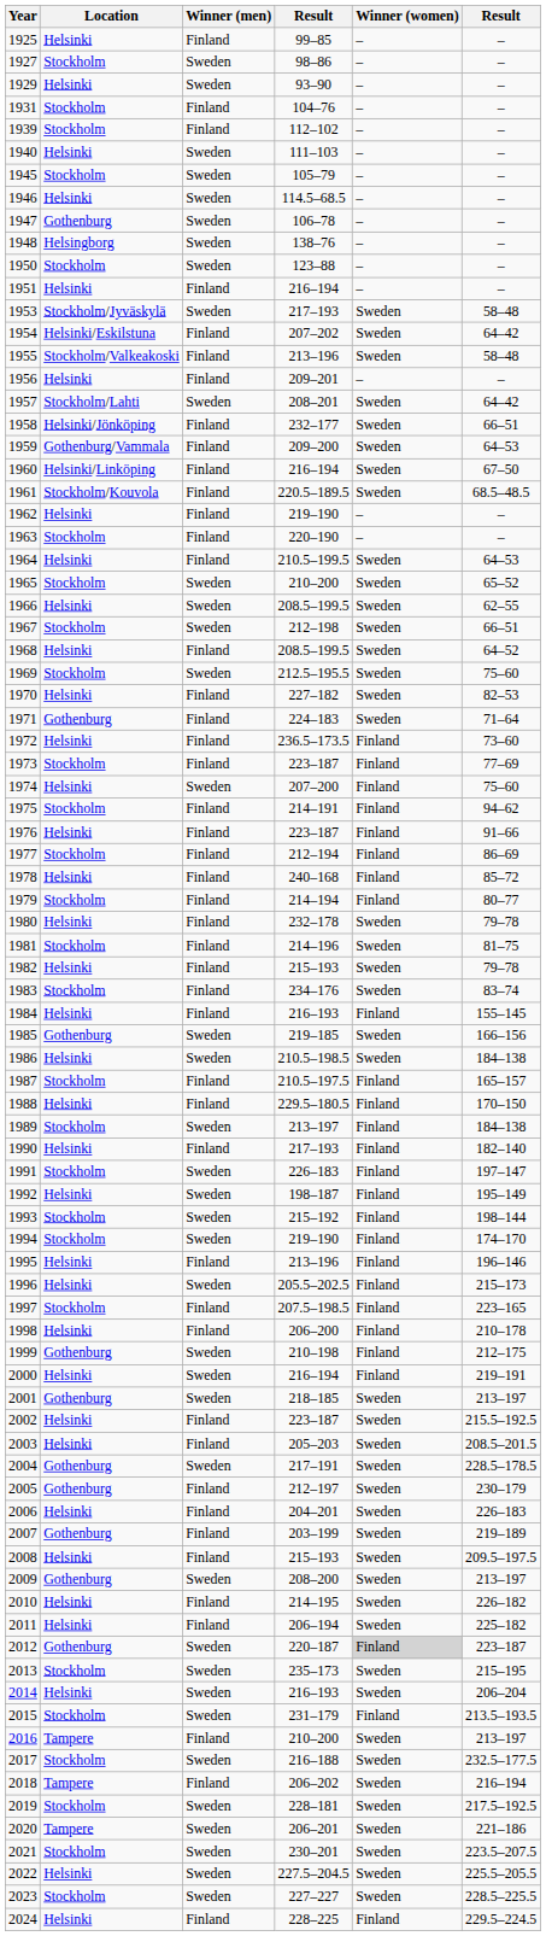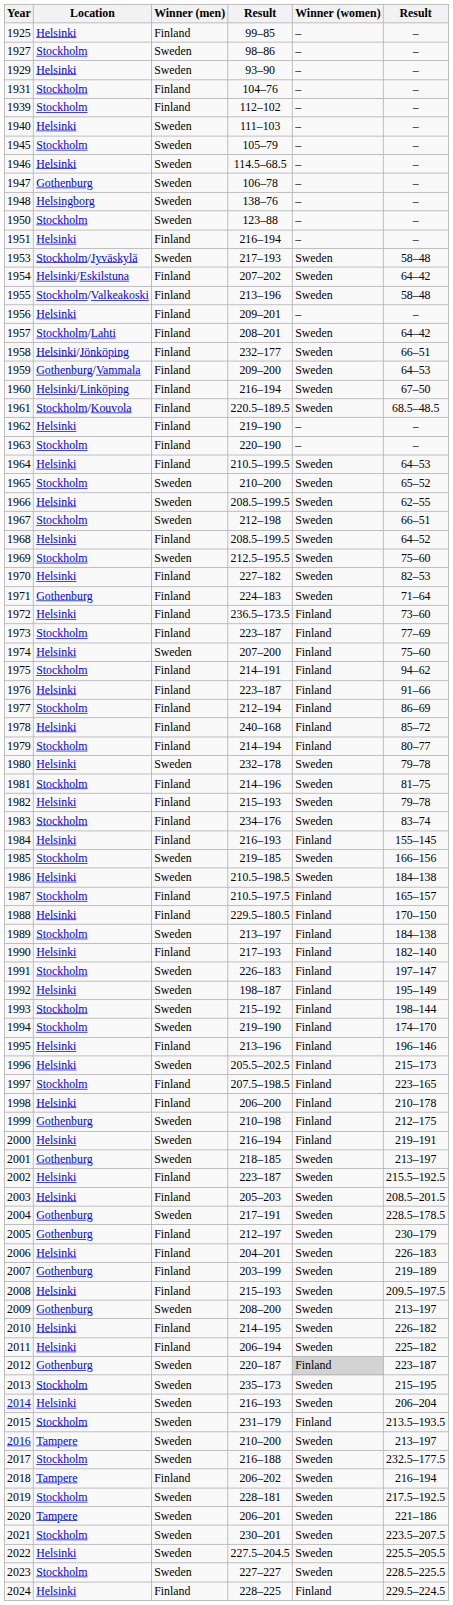 <table class=wikitable>
 <tr style="vertical-align: top;">
 <th>Year</th>
 <th>Location</th>
 <th>Winner (men)</th>
 <th>Result</th>
 <th>Winner (women)</th>
 <th>Result</th>
 </tr>
 <tr style="vertical-align: top;">
 <td align=center>1925</td>
 <td><a href='#'>Helsinki</a></td>
 <td> Finland</td>
 <td align=center>99–85</td>
 <td>–</td>
 <td align=center>–</td>
 </tr>
 <tr style="vertical-align: top;">
 <td align=center>1927</td>
 <td><a href='#'>Stockholm</a></td>
 <td> Sweden</td>
 <td align=center>98–86</td>
 <td>–</td>
 <td align=center>–</td>
 </tr>
 <tr style="vertical-align: top;">
 <td align=center>1929</td>
 <td><a href='#'>Helsinki</a></td>
 <td> Sweden</td>
 <td align=center>93–90</td>
 <td>–</td>
 <td align=center>–</td>
 </tr>
 <tr style="vertical-align: top;">
 <td align=center>1931</td>
 <td><a href='#'>Stockholm</a></td>
 <td> Finland</td>
 <td align=center>104–76</td>
 <td>–</td>
 <td align=center>–</td>
 </tr>
 <tr style="vertical-align: top;">
 <td align=center>1939</td>
 <td><a href='#'>Stockholm</a></td>
 <td> Finland</td>
 <td align=center>112–102</td>
 <td>–</td>
 <td align=center>–</td>
 </tr>
 <tr style="vertical-align: top;">
 <td align=center>1940</td>
 <td><a href='#'>Helsinki</a></td>
 <td> Sweden</td>
 <td align=center>111–103</td>
 <td>–</td>
 <td align=center>–</td>
 </tr>
 <tr style="vertical-align: top;">
 <td align=center>1945</td>
 <td><a href='#'>Stockholm</a></td>
 <td> Sweden</td>
 <td align=center>105–79</td>
 <td>–</td>
 <td align=center>–</td>
 </tr>
 <tr style="vertical-align: top;">
 <td align=center>1946</td>
 <td><a href='#'>Helsinki</a></td>
 <td> Sweden</td>
 <td align=center>114.5–68.5</td>
 <td>–</td>
 <td align=center>–</td>
 </tr>
 <tr style="vertical-align: top;">
 <td align=center>1947</td>
 <td><a href='#'>Gothenburg</a></td>
 <td> Sweden</td>
 <td align=center>106–78</td>
 <td>–</td>
 <td align=center>–</td>
 </tr>
 <tr style="vertical-align: top;">
 <td align=center>1948</td>
 <td><a href='#'>Helsingborg</a></td>
 <td> Sweden</td>
 <td align=center>138–76</td>
 <td>–</td>
 <td align=center>–</td>
 </tr>
 <tr style="vertical-align: top;">
 <td align=center>1950</td>
 <td><a href='#'>Stockholm</a></td>
 <td> Sweden</td>
 <td align=center>123–88</td>
 <td>–</td>
 <td align=center>–</td>
 </tr>
 <tr style="vertical-align: top;">
 <td align=center>1951</td>
 <td><a href='#'>Helsinki</a></td>
 <td> Finland</td>
 <td align=center>216–194</td>
 <td>–</td>
 <td align=center>–</td>
 </tr>
 <tr style="vertical-align: top;">
 <td align=center>1953</td>
 <td><a href='#'>Stockholm</a>/<a href='#'>Jyväskylä</a></td>
 <td> Sweden</td>
 <td align=center>217–193</td>
 <td> Sweden</td>
 <td align=center>58–48</td>
 </tr>
 <tr style="vertical-align: top;">
 <td align=center>1954</td>
 <td><a href='#'>Helsinki</a>/<a href='#'>Eskilstuna</a></td>
 <td> Finland</td>
 <td align=center>207–202</td>
 <td> Sweden</td>
 <td align=center>64–42</td>
 </tr>
 <tr style="vertical-align: top;">
 <td align=center>1955</td>
 <td><a href='#'>Stockholm</a>/<a href='#'>Valkeakoski</a></td>
 <td> Finland</td>
 <td align=center>213–196</td>
 <td> Sweden</td>
 <td align=center>58–48</td>
 </tr>
 <tr style="vertical-align: top;">
 <td align=center>1956</td>
 <td><a href='#'>Helsinki</a></td>
 <td> Finland</td>
 <td align=center>209–201</td>
 <td>–</td>
 <td align=center>–</td>
 </tr>
 <tr style="vertical-align: top;">
 <td align=center>1957</td>
 <td><a href='#'>Stockholm</a>/<a href='#'>Lahti</a></td>
-<td> Sweden</td>
+<td> Finland</td>
 <td align=center>208–201</td>
 <td> Sweden</td>
 <td align=center>64–42</td>
 </tr>
 <tr style="vertical-align: top;">
 <td align=center>1958</td>
 <td><a href='#'>Helsinki</a>/<a href='#'>Jönköping</a></td>
 <td> Finland</td>
 <td align=center>232–177</td>
 <td> Sweden</td>
 <td align=center>66–51</td>
 </tr>
 <tr style="vertical-align: top;">
 <td align=center>1959</td>
 <td><a href='#'>Gothenburg</a>/<a href='#'>Vammala</a></td>
 <td> Finland</td>
 <td align=center>209–200</td>
 <td> Sweden</td>
 <td align=center>64–53</td>
 </tr>
 <tr style="vertical-align: top;">
 <td align=center>1960</td>
 <td><a href='#'>Helsinki</a>/<a href='#'>Linköping</a></td>
 <td> Finland</td>
 <td align=center>216–194</td>
 <td> Sweden</td>
 <td align=center>67–50</td>
 </tr>
 <tr style="vertical-align: top;">
 <td align=center>1961</td>
 <td><a href='#'>Stockholm</a>/<a href='#'>Kouvola</a></td>
 <td> Finland</td>
 <td align=center>220.5–189.5</td>
 <td> Sweden</td>
 <td align=center>68.5–48.5</td>
 </tr>
 <tr style="vertical-align: top;">
 <td align=center>1962</td>
 <td><a href='#'>Helsinki</a></td>
 <td> Finland</td>
 <td align=center>219–190</td>
 <td>–</td>
 <td align=center>–</td>
 </tr>
 <tr style="vertical-align: top;">
 <td align=center>1963</td>
 <td><a href='#'>Stockholm</a></td>
 <td> Finland</td>
 <td align=center>220–190</td>
 <td>–</td>
 <td align=center>–</td>
 </tr>
 <tr style="vertical-align: top;">
 <td align=center>1964</td>
 <td><a href='#'>Helsinki</a></td>
 <td> Finland</td>
 <td align=center>210.5–199.5</td>
 <td> Sweden</td>
 <td align=center>64–53</td>
 </tr>
 <tr style="vertical-align: top;">
 <td align=center>1965</td>
 <td><a href='#'>Stockholm</a></td>
 <td> Sweden</td>
 <td align=center>210–200</td>
 <td> Sweden</td>
 <td align=center>65–52</td>
 </tr>
 <tr style="vertical-align: top;">
 <td align=center>1966</td>
 <td><a href='#'>Helsinki</a></td>
 <td> Sweden</td>
 <td align=center>208.5–199.5</td>
 <td> Sweden</td>
 <td align=center>62–55</td>
 </tr>
 <tr style="vertical-align: top;">
 <td align=center>1967</td>
 <td><a href='#'>Stockholm</a></td>
 <td> Sweden</td>
 <td align=center>212–198</td>
 <td> Sweden</td>
 <td align=center>66–51</td>
 </tr>
 <tr style="vertical-align: top;">
 <td align=center>1968</td>
 <td><a href='#'>Helsinki</a></td>
 <td> Finland</td>
 <td align=center>208.5–199.5</td>
 <td> Sweden</td>
 <td align=center>64–52</td>
 </tr>
 <tr style="vertical-align: top;">
 <td align=center>1969</td>
 <td><a href='#'>Stockholm</a></td>
 <td> Sweden</td>
 <td align=center>212.5–195.5</td>
 <td> Sweden</td>
 <td align=center>75–60</td>
 </tr>
 <tr style="vertical-align: top;">
 <td align=center>1970</td>
 <td><a href='#'>Helsinki</a></td>
 <td> Finland</td>
 <td align=center>227–182</td>
 <td> Sweden</td>
 <td align=center>82–53</td>
 </tr>
 <tr style="vertical-align: top;">
 <td align=center>1971</td>
 <td><a href='#'>Gothenburg</a></td>
 <td> Finland</td>
 <td align=center>224–183</td>
 <td> Sweden</td>
 <td align=center>71–64</td>
 </tr>
 <tr style="vertical-align: top;">
 <td align=center>1972</td>
 <td><a href='#'>Helsinki</a></td>
 <td> Finland</td>
 <td align=center>236.5–173.5</td>
 <td> Finland</td>
 <td align=center>73–60</td>
 </tr>
 <tr style="vertical-align: top;">
 <td align=center>1973</td>
 <td><a href='#'>Stockholm</a></td>
 <td> Finland</td>
 <td align=center>223–187</td>
 <td> Finland</td>
 <td align=center>77–69</td>
 </tr>
 <tr style="vertical-align: top;">
 <td align=center>1974</td>
 <td><a href='#'>Helsinki</a></td>
 <td> Sweden</td>
 <td align=center>207–200</td>
 <td> Finland</td>
 <td align=center>75–60</td>
 </tr>
 <tr style="vertical-align: top;">
 <td align=center>1975</td>
 <td><a href='#'>Stockholm</a></td>
 <td> Finland</td>
 <td align=center>214–191</td>
 <td> Finland</td>
 <td align=center>94–62</td>
 </tr>
 <tr style="vertical-align: top;">
 <td align=center>1976</td>
 <td><a href='#'>Helsinki</a></td>
 <td> Finland</td>
 <td align=center>223–187</td>
 <td> Finland</td>
 <td align=center>91–66</td>
 </tr>
 <tr style="vertical-align: top;">
 <td align=center>1977</td>
 <td><a href='#'>Stockholm</a></td>
 <td> Finland</td>
 <td align=center>212–194</td>
 <td> Finland</td>
 <td align=center>86–69</td>
 </tr>
 <tr style="vertical-align: top;">
 <td align=center>1978</td>
 <td><a href='#'>Helsinki</a></td>
 <td> Finland</td>
 <td align=center>240–168</td>
 <td> Finland</td>
 <td align=center>85–72</td>
 </tr>
 <tr style="vertical-align: top;">
 <td align=center>1979</td>
 <td><a href='#'>Stockholm</a></td>
 <td> Finland</td>
 <td align=center>214–194</td>
 <td> Finland</td>
 <td align=center>80–77</td>
 </tr>
 <tr style="vertical-align: top;">
 <td align=center>1980</td>
 <td><a href='#'>Helsinki</a></td>
-<td> Finland</td>
+<td> Sweden</td>
 <td align=center>232–178</td>
 <td> Sweden</td>
 <td align=center>79–78</td>
 </tr>
 <tr style="vertical-align: top;">
 <td align=center>1981</td>
 <td><a href='#'>Stockholm</a></td>
 <td> Finland</td>
 <td align=center>214–196</td>
 <td> Sweden</td>
 <td align=center>81–75</td>
 </tr>
 <tr style="vertical-align: top;">
 <td align=center>1982</td>
 <td><a href='#'>Helsinki</a></td>
 <td> Finland</td>
 <td align=center>215–193</td>
 <td> Sweden</td>
 <td align=center>79–78</td>
 </tr>
 <tr style="vertical-align: top;">
 <td align=center>1983</td>
 <td><a href='#'>Stockholm</a></td>
 <td> Finland</td>
 <td align=center>234–176</td>
 <td> Sweden</td>
 <td align=center>83–74</td>
 </tr>
 <tr style="vertical-align: top;">
 <td align=center>1984</td>
 <td><a href='#'>Helsinki</a></td>
 <td> Finland</td>
 <td align=center>216–193</td>
 <td> Finland</td>
 <td align=center>155–145</td>
 </tr>
 <tr style="vertical-align: top;">
 <td align=center>1985</td>
-<td><a href='#'>Gothenburg</a></td>
+<td><a href='#'>Stockholm</a></td>
 <td> Sweden</td>
 <td align=center>219–185</td>
 <td> Sweden</td>
 <td align=center>166–156</td>
 </tr>
 <tr style="vertical-align: top;">
 <td align=center>1986</td>
 <td><a href='#'>Helsinki</a></td>
 <td> Sweden</td>
 <td align=center>210.5–198.5</td>
 <td> Sweden</td>
 <td align=center>184–138</td>
 </tr>
 <tr style="vertical-align: top;">
 <td align=center>1987</td>
 <td><a href='#'>Stockholm</a></td>
 <td> Finland</td>
 <td align=center>210.5–197.5</td>
 <td> Finland</td>
 <td align=center>165–157</td>
 </tr>
 <tr style="vertical-align: top;">
 <td align=center>1988</td>
 <td><a href='#'>Helsinki</a></td>
 <td> Finland</td>
 <td align=center>229.5–180.5</td>
 <td> Finland</td>
 <td align=center>170–150</td>
 </tr>
 <tr style="vertical-align: top;">
 <td align=center>1989</td>
 <td><a href='#'>Stockholm</a></td>
 <td> Sweden</td>
 <td align=center>213–197</td>
 <td> Finland</td>
 <td align=center>184–138</td>
 </tr>
 <tr style="vertical-align: top;">
 <td align=center>1990</td>
 <td><a href='#'>Helsinki</a></td>
 <td> Finland</td>
 <td align=center>217–193</td>
 <td> Finland</td>
 <td align=center>182–140</td>
 </tr>
 <tr style="vertical-align: top;">
 <td align=center>1991</td>
 <td><a href='#'>Stockholm</a></td>
 <td> Sweden</td>
 <td align=center>226–183</td>
 <td> Finland</td>
 <td align=center>197–147</td>
 </tr>
 <tr style="vertical-align: top;">
 <td align=center>1992</td>
 <td><a href='#'>Helsinki</a></td>
 <td> Sweden</td>
 <td align=center>198–187</td>
 <td> Finland</td>
 <td align=center>195–149</td>
 </tr>
 <tr style="vertical-align: top;">
 <td align=center>1993</td>
 <td><a href='#'>Stockholm</a></td>
 <td> Sweden</td>
 <td align=center>215–192</td>
 <td> Finland</td>
 <td align=center>198–144</td>
 </tr>
 <tr style="vertical-align: top;">
 <td align=center>1994</td>
 <td><a href='#'>Stockholm</a></td>
 <td> Sweden</td>
 <td align=center>219–190</td>
 <td> Finland</td>
 <td align=center>174–170</td>
 </tr>
 <tr style="vertical-align: top;">
 <td align=center>1995</td>
 <td><a href='#'>Helsinki</a></td>
 <td> Finland</td>
 <td align=center>213–196</td>
 <td> Finland</td>
 <td align=center>196–146</td>
 </tr>
 <tr style="vertical-align: top;">
 <td align=center>1996</td>
 <td><a href='#'>Helsinki</a></td>
 <td> Sweden</td>
 <td align=center>205.5–202.5</td>
 <td> Finland</td>
 <td align=center>215–173</td>
 </tr>
 <tr style="vertical-align: top;">
 <td align=center>1997</td>
 <td><a href='#'>Stockholm</a></td>
 <td> Finland</td>
 <td align=center>207.5–198.5</td>
 <td> Finland</td>
 <td align=center>223–165</td>
 </tr>
 <tr style="vertical-align: top;">
 <td align=center>1998</td>
 <td><a href='#'>Helsinki</a></td>
 <td> Finland</td>
 <td align=center>206–200</td>
 <td> Finland</td>
 <td align=center>210–178</td>
 </tr>
 <tr style="vertical-align: top;">
 <td align=center>1999</td>
 <td><a href='#'>Gothenburg</a></td>
 <td> Sweden</td>
 <td align=center>210–198</td>
 <td> Finland</td>
 <td align=center>212–175</td>
 </tr>
 <tr style="vertical-align: top;">
 <td align=center>2000</td>
 <td><a href='#'>Helsinki</a></td>
 <td> Sweden</td>
 <td align=center>216–194</td>
 <td> Finland</td>
 <td align=center>219–191</td>
 </tr>
 <tr style="vertical-align: top;">
 <td align=center>2001</td>
 <td><a href='#'>Gothenburg</a></td>
 <td> Sweden</td>
 <td align=center>218–185</td>
 <td> Sweden</td>
 <td align=center>213–197</td>
 </tr>
 <tr style="vertical-align: top;">
 <td align=center>2002</td>
 <td><a href='#'>Helsinki</a></td>
 <td> Finland</td>
 <td align=center>223–187</td>
 <td> Sweden</td>
 <td align=center>215.5–192.5</td>
 </tr>
 <tr style="vertical-align: top;">
 <td align=center>2003</td>
 <td><a href='#'>Helsinki</a></td>
 <td> Finland</td>
 <td align=center>205–203</td>
 <td> Sweden</td>
 <td align=center>208.5–201.5</td>
 </tr>
 <tr style="vertical-align: top;">
 <td align=center>2004</td>
 <td><a href='#'>Gothenburg</a></td>
 <td> Sweden</td>
 <td align=center>217–191</td>
 <td> Sweden</td>
 <td align=center>228.5–178.5</td>
 </tr>
 <tr style="vertical-align: top;">
 <td align=center>2005</td>
 <td><a href='#'>Gothenburg</a></td>
 <td> Finland</td>
 <td align=center>212–197</td>
 <td> Sweden</td>
 <td align=center>230–179</td>
 </tr>
 <tr style="vertical-align: top;">
 <td align=center>2006</td>
 <td><a href='#'>Helsinki</a></td>
 <td> Finland</td>
 <td align=center>204–201</td>
 <td> Sweden</td>
 <td align=center>226–183</td>
 </tr>
 <tr style="vertical-align: top;">
 <td align=center>2007</td>
 <td><a href='#'>Gothenburg</a></td>
 <td> Finland</td>
 <td align=center>203–199</td>
 <td> Sweden</td>
 <td align=center>219–189</td>
 </tr>
 <tr style="vertical-align: top;">
 <td align=center>2008</td>
 <td><a href='#'>Helsinki</a></td>
 <td> Finland</td>
 <td align=center>215–193</td>
 <td> Sweden</td>
 <td align=center>209.5–197.5</td>
 </tr>
 <tr style="vertical-align: top;">
 <td align=center>2009</td>
 <td><a href='#'>Gothenburg</a></td>
 <td> Sweden</td>
 <td align=center>208–200</td>
 <td> Sweden</td>
 <td align=center>213–197</td>
 </tr>
 <tr style="vertical-align: top;">
 <td align=center>2010</td>
 <td><a href='#'>Helsinki</a></td>
 <td> Finland</td>
 <td align=center>214–195</td>
 <td> Sweden</td>
 <td align=center>226–182</td>
 </tr>
 <tr style="vertical-align: top;">
 <td align=center>2011</td>
 <td><a href='#'>Helsinki</a></td>
 <td> Finland</td>
 <td align=center>206–194</td>
 <td> Sweden</td>
 <td align=center>225–182</td>
 </tr>
 <tr style="vertical-align: top;">
 <td align=center>2012</td>
 <td><a href='#'>Gothenburg</a></td>
 <td> Sweden</td>
 <td align=center>220–187</td>
 <td style="background: lightgrey;"> Finland</td>
 <td align=center>223–187</td>
 </tr>
 <tr style="vertical-align: top;">
 <td align=center>2013</td>
 <td><a href='#'>Stockholm</a></td>
 <td> Sweden</td>
 <td align=center>235–173</td>
 <td> Sweden</td>
 <td align=center>215–195</td>
 </tr>
 <tr>
 <td align=center><a href='#'>2014</a></td>
 <td><a href='#'>Helsinki</a></td>
 <td> Sweden</td>
 <td align=center>216–193</td>
 <td> Sweden</td>
 <td align=center>206–204</td>
 </tr>
 <tr style="vertical-align: top;">
 <td align=center>2015</td>
 <td><a href='#'>Stockholm</a></td>
 <td> Sweden</td>
 <td align=center>231–179</td>
 <td> Finland</td>
 <td align=center>213.5–193.5</td>
 </tr>
 <tr style="vertical-align: top;">
 <td align=center><a href='#'>2016</a></td>
 <td><a href='#'>Tampere</a></td>
-<td> Finland</td>
+<td> Sweden</td>
 <td align=center>210–200</td>
 <td> Sweden</td>
 <td align=center>213–197</td>
 </tr>
 <tr style="vertical-align: top;">
 <td align=center>2017</td>
 <td><a href='#'>Stockholm</a></td>
 <td> Sweden</td>
 <td align=center>216–188</td>
 <td> Sweden</td>
 <td align=center>232.5–177.5</td>
 </tr>
 <tr style="vertical-align: top;">
 <td align=center>2018</td>
 <td><a href='#'>Tampere</a></td>
 <td> Finland</td>
 <td align=center>206–202</td>
 <td> Sweden</td>
 <td align=center>216–194</td>
 </tr>
 <tr style="vertical-align: top;">
 <td align=center>2019</td>
 <td><a href='#'>Stockholm</a></td>
 <td> Sweden</td>
 <td align=center>228–181</td>
 <td> Sweden</td>
 <td align=center>217.5–192.5</td>
 </tr>
 <tr style="vertical-align: top;">
 <td align=center>2020</td>
 <td><a href='#'>Tampere</a></td>
 <td> Sweden</td>
 <td align=center>206–201</td>
 <td> Sweden</td>
 <td align=center>221–186</td>
 </tr>
 <tr style="vertical-align: top;">
 <td align=center>2021</td>
 <td><a href='#'>Stockholm</a></td>
 <td> Sweden</td>
 <td align=center>230–201</td>
 <td> Sweden</td>
 <td align=center>223.5–207.5</td>
 </tr>
 <tr style="vertical-align: top;">
 <td align=center>2022</td>
 <td><a href='#'>Helsinki</a></td>
 <td> Sweden</td>
 <td align=center>227.5–204.5</td>
 <td> Sweden</td>
 <td align=center>225.5–205.5</td>
 </tr>
 <tr style="vertical-align: top;">
 <td align=center>2023</td>
 <td><a href='#'>Stockholm</a></td>
 <td> Sweden</td>
 <td align=center>227–227</td>
 <td> Sweden</td>
 <td align=center>228.5–225.5</td>
 </tr>
 <tr style="vertical-align: top;">
 <td align=center>2024</td>
 <td><a href='#'>Helsinki</a></td>
 <td> Finland</td>
 <td align=center>228–225</td>
 <td> Finland</td>
 <td align=center>229.5–224.5</td>
 </tr>
 </table>
